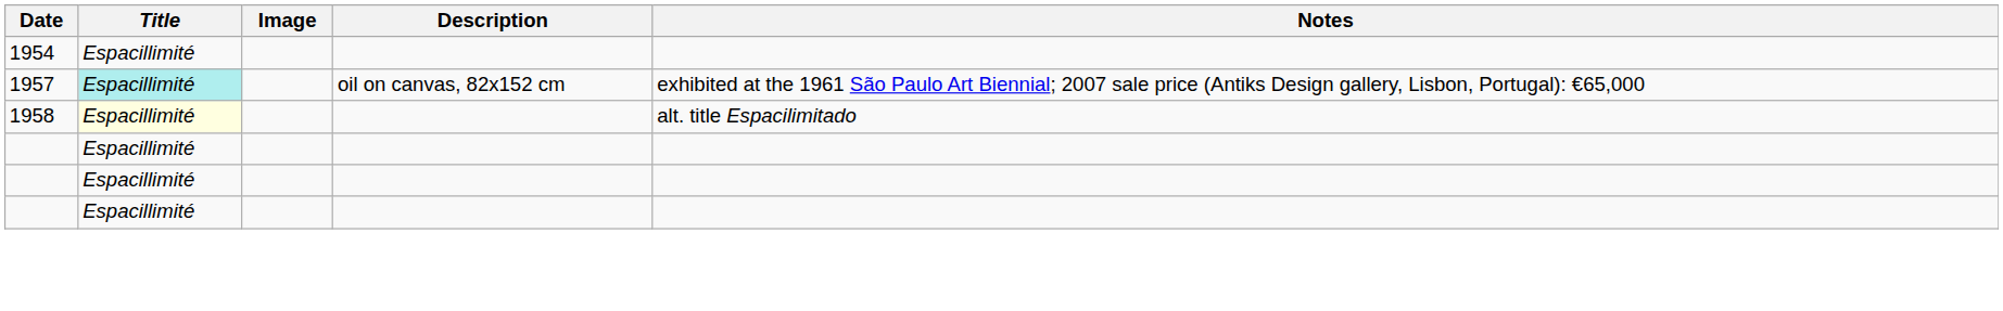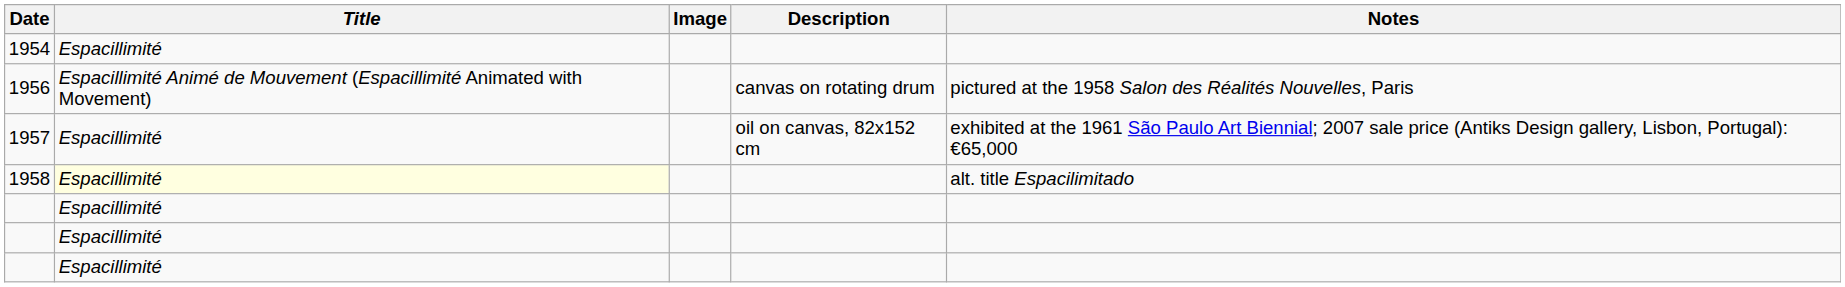 <table class="wikitable sortable" border="1" width=100%>
 <tr bgcolor="#CCCCCC">
 <th>Date</th>
 <th><em>Title</em></th>
 <th class="unsortable">Image</th>
 <th>Description</th>
 <th>Notes</th>
 </tr>
 <tr>
 <td>1954</td>
 <td><em>Espacillimité</em></td>
 <td></td>
 <td></td>
 <td></td>
 </tr>
 <tr>
+<td>1956</td>
+<td><em>Espacillimité Animé de Mouvement</em> (<em>Espacillimité</em> Animated with Movement)</td>
+<td> </td>
+<td>canvas on rotating drum</td>
+<td>pictured at the 1958 <em>Salon des Réalités Nouvelles</em>, Paris</td>
+</tr>
+<tr>
 <td>1957</td>
-<td style="background: paleturquoise;"><em>Espacillimité</em></td>
+<td><em>Espacillimité</em></td>
 <td></td>
 <td>oil on canvas, 82x152 cm</td>
 <td>exhibited at the 1961 <a href='#'>São Paulo Art Biennial</a>; 2007 sale price (Antiks Design gallery, Lisbon, Portugal): €65,000</td>
 </tr>
 <tr>
 <td>1958</td>
 <td style="background: lightyellow;"><em>Espacillimité</em></td>
 <td> </td>
 <td></td>
 <td>alt. title <em>Espacilimitado</em></td>
 </tr>
 <tr>
 <td></td>
 <td><em>Espacillimité</em></td>
 <td></td>
 <td></td>
 <td></td>
 </tr>
 <tr>
 <td></td>
 <td><em>Espacillimité</em></td>
 <td></td>
 <td></td>
 <td></td>
 </tr>
 <tr>
 <td></td>
 <td><em>Espacillimité</em></td>
 <td></td>
 <td></td>
 <td></td>
 </tr>
 </table>
